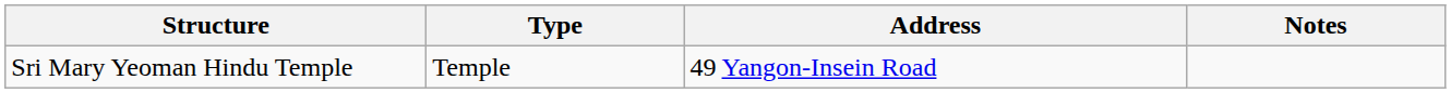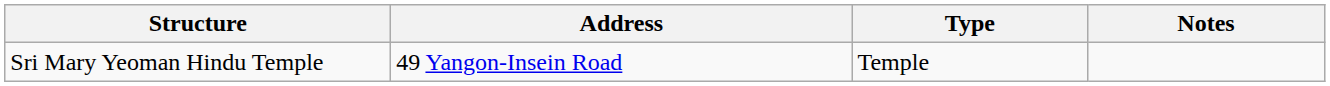 <table class="wikitable" border="1">
 <tr>
 <th width="250">Structure</th>
+<th width="300">Address</th>
 <th width="150">Type</th>
-<th width="300">Address</th>
 <th width="150">Notes</th>
 </tr>
 <tr>
 <td>Sri Mary Yeoman Hindu Temple</td>
+<td>49 <a href='#'>Yangon-Insein Road</a></td>
 <td>Temple</td>
-<td>49 <a href='#'>Yangon-Insein Road</a></td>
 <td></td>
 </tr>
 </table>
